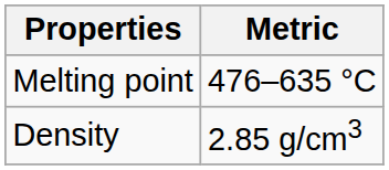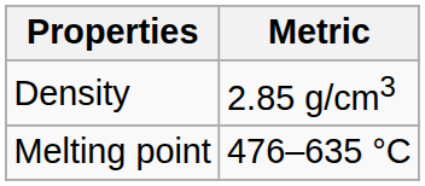 <table class="wikitable">
 <tr>
 <th>Properties</th>
 <th>Metric</th>
 </tr>
 <tr>
+<td>Density</td>
+<td>2.85 g/cm<sup>3</sup></td>
+</tr>
+<tr>
 <td>Melting point</td>
 <td>476–635 °C</td>
 </tr>
-<tr>
-<td>Density</td>
-<td>2.85 g/cm<sup>3</sup></td>
-</tr>
 </table>
